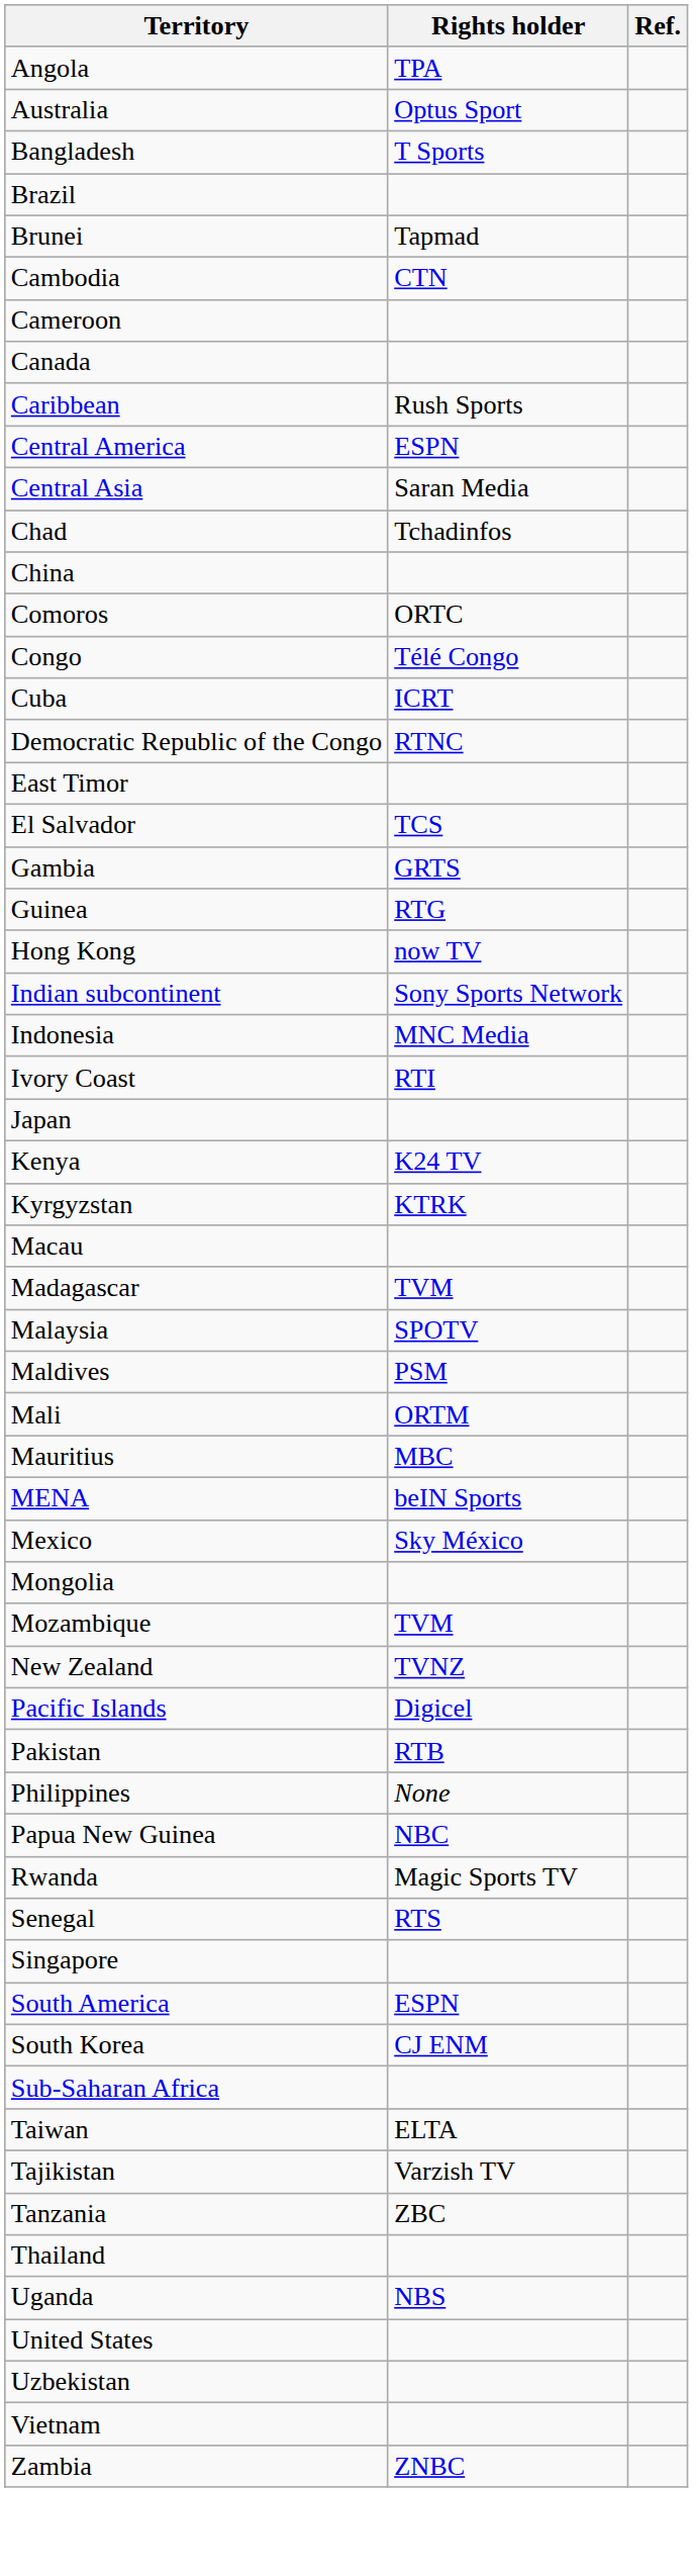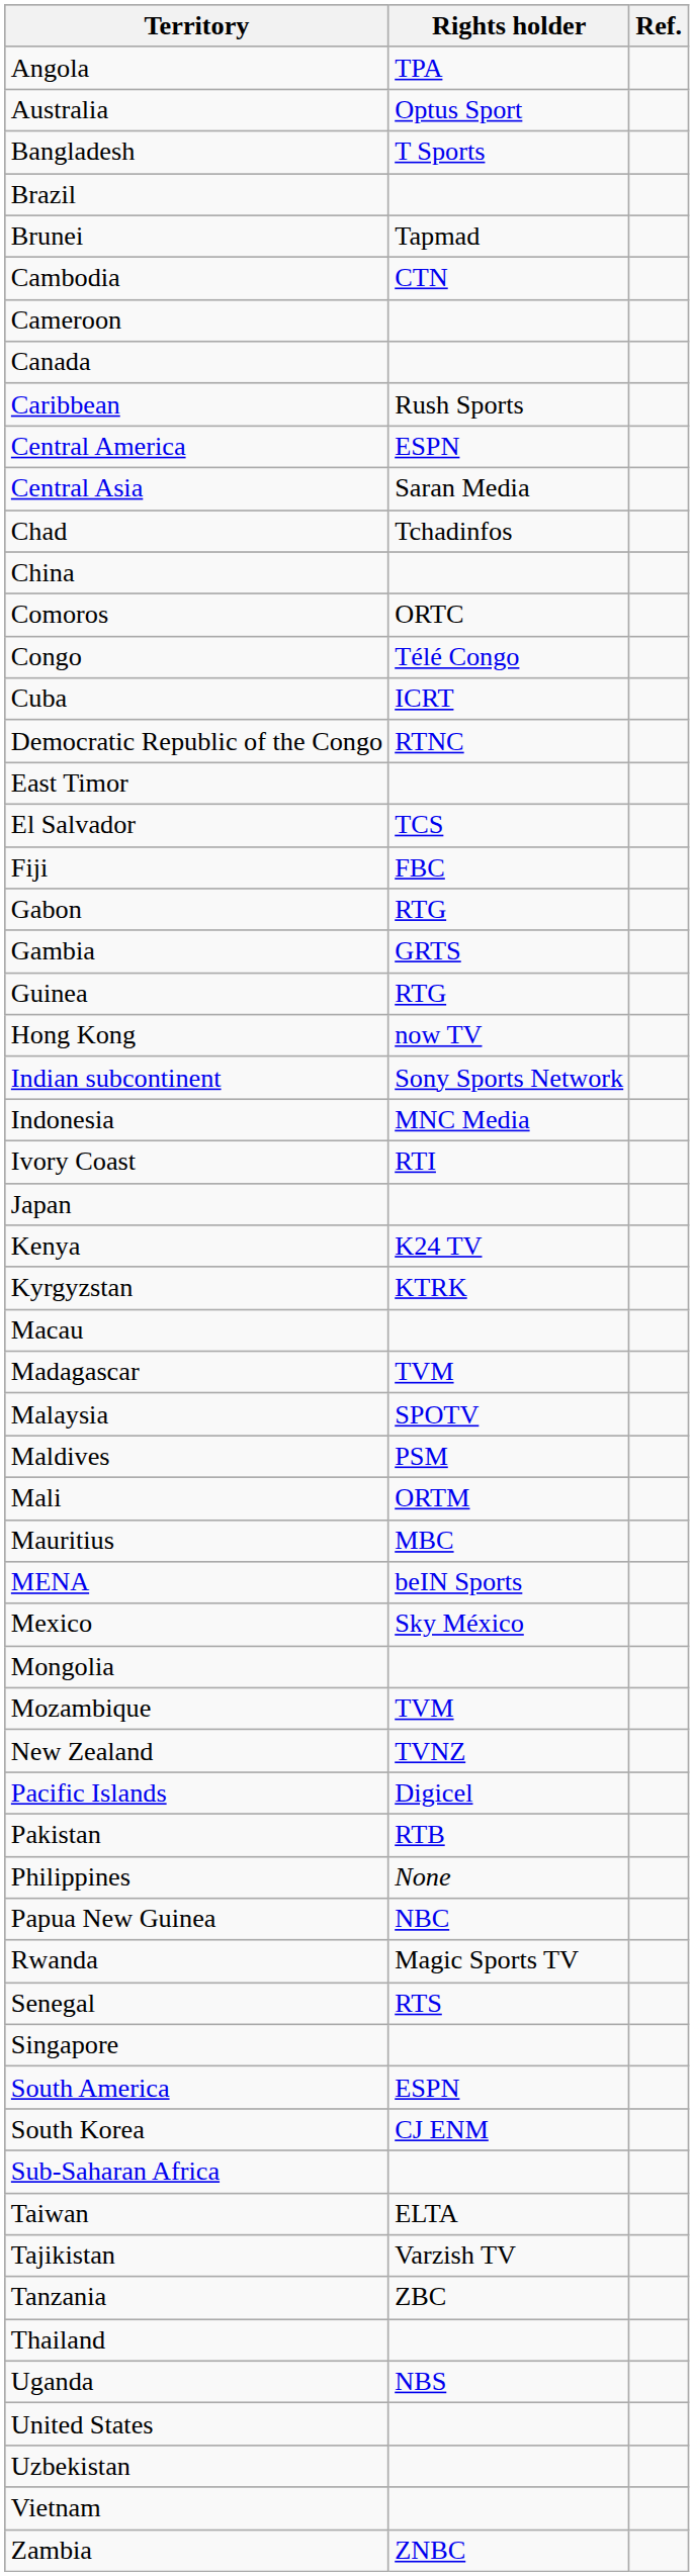 <table class="wikitable">
 <tr>
 <th>Territory</th>
 <th>Rights holder</th>
 <th>Ref.</th>
 </tr>
 <tr>
 <td>Angola</td>
 <td><a href='#'>TPA</a></td>
 <td></td>
 </tr>
 <tr>
 <td>Australia</td>
 <td><a href='#'>Optus Sport</a></td>
 <td></td>
 </tr>
 <tr>
 <td>Bangladesh</td>
 <td><a href='#'>T Sports</a></td>
 <td></td>
 </tr>
 <tr>
 <td>Brazil</td>
 <td></td>
 <td></td>
 </tr>
 <tr>
 <td>Brunei</td>
 <td>Tapmad</td>
 <td></td>
 </tr>
 <tr>
 <td>Cambodia</td>
 <td><a href='#'>CTN</a></td>
 <td></td>
 </tr>
 <tr>
 <td>Cameroon</td>
 <td></td>
 <td></td>
 </tr>
 <tr>
 <td>Canada</td>
 <td></td>
 <td></td>
 </tr>
 <tr>
 <td><a href='#'>Caribbean</a></td>
 <td>Rush Sports</td>
 <td></td>
 </tr>
 <tr>
 <td><a href='#'>Central America</a></td>
 <td><a href='#'>ESPN</a></td>
 <td></td>
 </tr>
 <tr>
 <td><a href='#'>Central Asia</a></td>
 <td>Saran Media</td>
 <td></td>
 </tr>
 <tr>
 <td>Chad</td>
 <td>Tchadinfos</td>
 <td></td>
 </tr>
 <tr>
 <td>China</td>
 <td></td>
 <td></td>
 </tr>
 <tr>
 <td>Comoros</td>
 <td>ORTC</td>
 <td></td>
 </tr>
 <tr>
 <td>Congo</td>
 <td><a href='#'>Télé Congo</a></td>
 <td></td>
 </tr>
 <tr>
 <td>Cuba</td>
 <td><a href='#'>ICRT</a></td>
 <td></td>
 </tr>
 <tr>
 <td>Democratic Republic of the Congo</td>
 <td><a href='#'>RTNC</a></td>
 <td></td>
 </tr>
 <tr>
 <td>East Timor</td>
 <td></td>
 <td></td>
 </tr>
 <tr>
 <td>El Salvador</td>
 <td><a href='#'>TCS</a></td>
+<td></td>
+</tr>
+<tr>
+<td>Fiji</td>
+<td><a href='#'>FBC</a></td>
+<td></td>
+</tr>
+<tr>
+<td>Gabon</td>
+<td><a href='#'>RTG</a></td>
 <td></td>
 </tr>
 <tr>
 <td>Gambia</td>
 <td><a href='#'>GRTS</a></td>
 <td></td>
 </tr>
 <tr>
 <td>Guinea</td>
 <td><a href='#'>RTG</a></td>
 <td></td>
 </tr>
 <tr>
 <td>Hong Kong</td>
 <td><a href='#'>now TV</a></td>
 <td></td>
 </tr>
 <tr>
 <td><a href='#'>Indian subcontinent</a></td>
 <td><a href='#'>Sony Sports Network</a></td>
 <td></td>
 </tr>
 <tr>
 <td>Indonesia</td>
 <td><a href='#'>MNC Media</a></td>
 <td></td>
 </tr>
 <tr>
 <td>Ivory Coast</td>
 <td><a href='#'>RTI</a></td>
 <td></td>
 </tr>
 <tr>
 <td>Japan</td>
 <td></td>
 <td></td>
 </tr>
 <tr>
 <td>Kenya</td>
 <td><a href='#'>K24 TV</a></td>
 <td></td>
 </tr>
 <tr>
 <td>Kyrgyzstan</td>
 <td><a href='#'>KTRK</a></td>
 <td></td>
 </tr>
 <tr>
 <td>Macau</td>
 <td></td>
 <td></td>
 </tr>
 <tr>
 <td>Madagascar</td>
 <td><a href='#'>TVM</a></td>
 <td></td>
 </tr>
 <tr>
 <td>Malaysia</td>
 <td><a href='#'>SPOTV</a></td>
 <td></td>
 </tr>
 <tr>
 <td>Maldives</td>
 <td><a href='#'>PSM</a></td>
 <td></td>
 </tr>
 <tr>
 <td>Mali</td>
 <td><a href='#'>ORTM</a></td>
 <td></td>
 </tr>
 <tr>
 <td>Mauritius</td>
 <td><a href='#'>MBC</a></td>
 <td></td>
 </tr>
 <tr>
 <td><a href='#'>MENA</a></td>
 <td><a href='#'>beIN Sports</a></td>
 <td></td>
 </tr>
 <tr>
 <td>Mexico</td>
 <td><a href='#'>Sky México</a></td>
 <td></td>
 </tr>
 <tr>
 <td>Mongolia</td>
 <td></td>
 <td></td>
 </tr>
 <tr>
 <td>Mozambique</td>
 <td><a href='#'>TVM</a></td>
 <td></td>
 </tr>
 <tr>
 <td>New Zealand</td>
 <td><a href='#'>TVNZ</a></td>
 <td></td>
 </tr>
 <tr>
 <td><a href='#'>Pacific Islands</a></td>
 <td><a href='#'>Digicel</a></td>
 <td></td>
 </tr>
 <tr>
 <td>Pakistan</td>
 <td><a href='#'>RTB</a></td>
 <td></td>
 </tr>
 <tr>
 <td>Philippines</td>
 <td><em>None</em></td>
 <td></td>
 </tr>
 <tr>
 <td>Papua New Guinea</td>
 <td><a href='#'>NBC</a></td>
 <td></td>
 </tr>
 <tr>
 <td>Rwanda</td>
 <td>Magic Sports TV</td>
 <td></td>
 </tr>
 <tr>
 <td>Senegal</td>
 <td><a href='#'>RTS</a></td>
 <td></td>
 </tr>
 <tr>
 <td>Singapore</td>
 <td></td>
 <td></td>
 </tr>
 <tr>
 <td><a href='#'>South America</a></td>
 <td><a href='#'>ESPN</a></td>
 <td></td>
 </tr>
 <tr>
 <td>South Korea</td>
 <td><a href='#'>CJ ENM</a></td>
 <td></td>
 </tr>
 <tr>
 <td><a href='#'>Sub-Saharan Africa</a></td>
 <td></td>
 <td></td>
 </tr>
 <tr>
 <td>Taiwan</td>
 <td>ELTA</td>
 <td></td>
 </tr>
 <tr>
 <td>Tajikistan</td>
 <td>Varzish TV</td>
 <td></td>
 </tr>
 <tr>
 <td>Tanzania</td>
 <td>ZBC</td>
 <td></td>
 </tr>
 <tr>
 <td>Thailand</td>
 <td></td>
 <td></td>
 </tr>
 <tr>
 <td>Uganda</td>
 <td><a href='#'>NBS</a></td>
 <td></td>
 </tr>
 <tr>
 <td>United States</td>
 <td></td>
 <td></td>
 </tr>
 <tr>
 <td>Uzbekistan</td>
 <td></td>
 <td></td>
 </tr>
 <tr>
 <td>Vietnam</td>
 <td></td>
 <td></td>
 </tr>
 <tr>
 <td>Zambia</td>
 <td><a href='#'>ZNBC</a></td>
 <td></td>
 </tr>
 </table>
